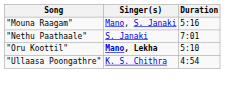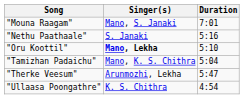 <table class="wikitable" style="font-size:95%;">
 <tr>
 <th>Song</th>
 <th>Singer(s)</th>
 <th>Duration</th>
 </tr>
 <tr>
 <td>"Mouna Raagam"</td>
 <td><a href='#'>Mano</a>, <a href='#'>S. Janaki</a></td>
-<td>5:16</td>
+<td>7:01</td>
 </tr>
 <tr>
 <td>"Nethu Paathaale"</td>
 <td><a href='#'>S. Janaki</a></td>
-<td>7:01</td>
+<td>5:16</td>
 </tr>
 <tr>
 <td>"Oru Koottil"</td>
 <td><strong><a href='#'>Mano</a>, Lekha</strong></td>
 <td>5:10</td>
 </tr>
 <tr>
+<td>"Tamizhan Padaichu"</td>
+<td><a href='#'>Mano</a>, <a href='#'>K. S. Chithra</a></td>
+<td>5:04</td>
+</tr>
+<tr>
+<td>"Therke Veesum"</td>
+<td><a href='#'>Arunmozhi</a>, Lekha</td>
+<td>5:47</td>
+</tr>
+<tr>
 <td>"Ullaasa Poongathre"</td>
 <td><a href='#'>K. S. Chithra</a></td>
 <td>4:54</td>
 </tr>
 </table>
